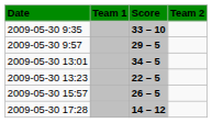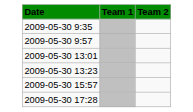 <table class="wikitable" style="margin:0.5em auto; font-size:95%">
 <tr bgcolor="#008B00">
 <td><strong>Date</strong></td>
 <td><strong>Team 1</strong></td>
-<td><strong>Score</strong></td>
 <td><strong>Team 2</strong></td>
 </tr>
 <tr>
 <td>2009-05-30 9:35</td>
 <td bgcolor="silver"><strong></strong></td>
-<td bgcolor="silver"><strong>33 – 10</strong></td>
 <td></td>
 </tr>
 <tr>
 <td>2009-05-30 9:57</td>
 <td bgcolor="silver"><strong></strong></td>
-<td bgcolor="silver"><strong>29 – 5</strong></td>
 <td></td>
 </tr>
 <tr>
 <td>2009-05-30 13:01</td>
 <td bgcolor="silver"><strong></strong></td>
-<td bgcolor="silver"><strong>34 – 5</strong></td>
 <td></td>
 </tr>
 <tr>
 <td>2009-05-30 13:23</td>
 <td bgcolor="silver"><strong></strong></td>
-<td bgcolor="silver"><strong>22 – 5</strong></td>
 <td></td>
 </tr>
 <tr>
 <td>2009-05-30 15:57</td>
 <td bgcolor="silver"><strong></strong></td>
-<td bgcolor="silver"><strong>26 – 5</strong></td>
 <td></td>
 </tr>
 <tr>
 <td>2009-05-30 17:28</td>
 <td bgcolor="silver"><strong></strong></td>
-<td bgcolor="silver"><strong>14 – 12</strong></td>
 <td></td>
 </tr>
 </table>
